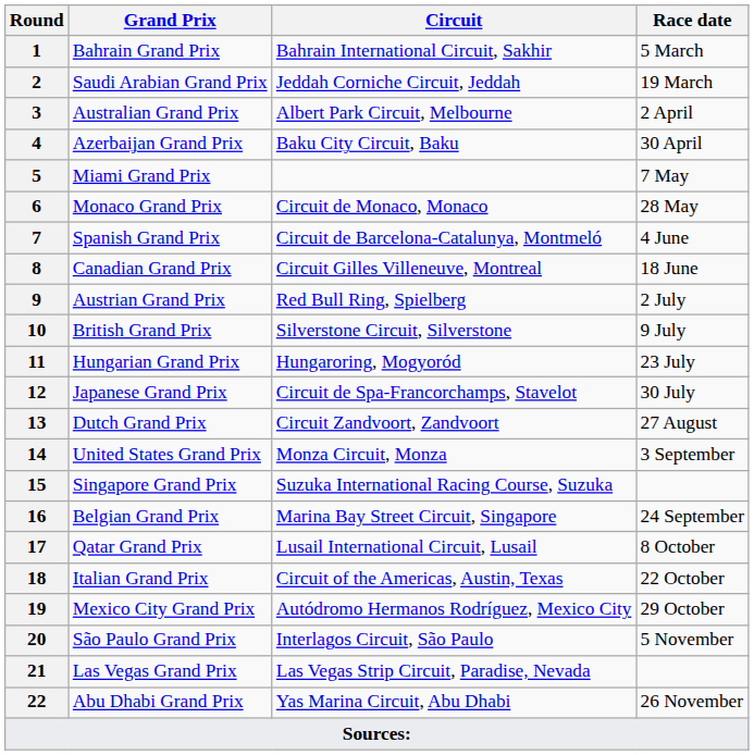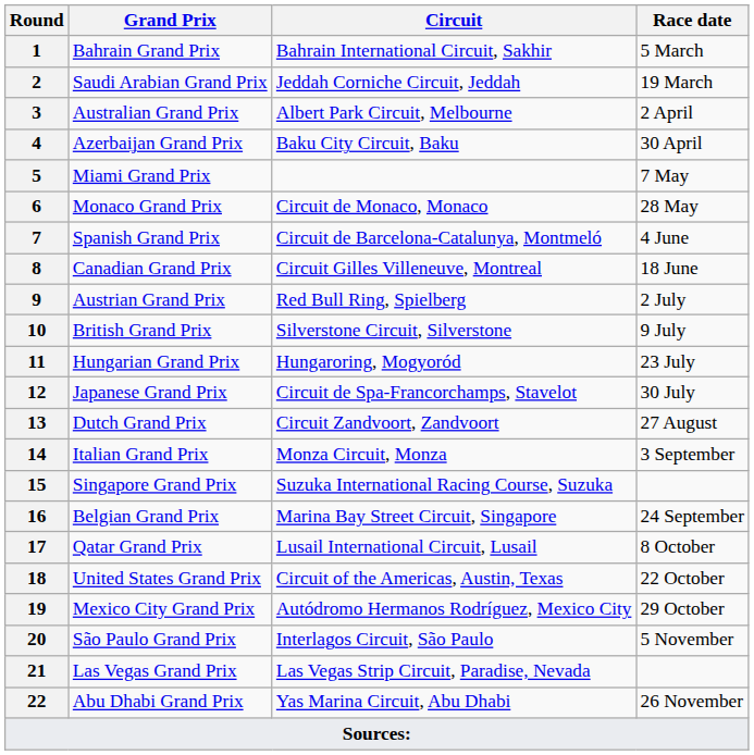 <table class="sortable wikitable" style="font-size: 85%;">
 <tr>
 <th data-sort-type="number">Round</th>
 <th><a href='#'>Grand Prix</a></th>
 <th><a href='#'>Circuit</a></th>
 <th class="unsortable">Race date</th>
 </tr>
 <tr>
 <th>1</th>
 <td><a href='#'>Bahrain Grand Prix</a></td>
 <td> <a href='#'>Bahrain International Circuit</a>, <a href='#'>Sakhir</a></td>
 <td>5 March</td>
 </tr>
 <tr>
 <th>2</th>
 <td nowrap><a href='#'>Saudi Arabian Grand Prix</a></td>
 <td> <a href='#'>Jeddah Corniche Circuit</a>, <a href='#'>Jeddah</a></td>
 <td>19 March</td>
 </tr>
 <tr>
 <th>3</th>
 <td><a href='#'>Australian Grand Prix</a></td>
 <td> <a href='#'>Albert Park Circuit</a>, <a href='#'>Melbourne</a></td>
 <td>2 April</td>
 </tr>
 <tr>
 <th>4</th>
 <td><a href='#'>Azerbaijan Grand Prix</a></td>
 <td> <a href='#'>Baku City Circuit</a>, <a href='#'>Baku</a></td>
 <td>30 April</td>
 </tr>
 <tr>
 <th>5</th>
 <td><a href='#'>Miami Grand Prix</a></td>
 <td></td>
 <td>7 May</td>
 </tr>
 <tr>
 <th>6</th>
 <td><a href='#'>Monaco Grand Prix</a></td>
 <td> <a href='#'>Circuit de Monaco</a>, <a href='#'>Monaco</a></td>
 <td>28 May</td>
 </tr>
 <tr>
 <th>7</th>
 <td><a href='#'>Spanish Grand Prix</a></td>
 <td> <a href='#'>Circuit de Barcelona-Catalunya</a>, <a href='#'>Montmeló</a></td>
 <td>4 June</td>
 </tr>
 <tr>
 <th>8</th>
 <td><a href='#'>Canadian Grand Prix</a></td>
 <td> <a href='#'>Circuit Gilles Villeneuve</a>, <a href='#'>Montreal</a></td>
 <td>18 June</td>
 </tr>
 <tr>
 <th>9</th>
 <td><a href='#'>Austrian Grand Prix</a></td>
 <td> <a href='#'>Red Bull Ring</a>, <a href='#'>Spielberg</a></td>
 <td>2 July</td>
 </tr>
 <tr>
 <th>10</th>
 <td><a href='#'>British Grand Prix</a></td>
 <td> <a href='#'>Silverstone Circuit</a>, <a href='#'>Silverstone</a></td>
 <td>9 July</td>
 </tr>
 <tr>
 <th>11</th>
 <td><a href='#'>Hungarian Grand Prix</a></td>
 <td> <a href='#'>Hungaroring</a>, <a href='#'>Mogyoród</a></td>
 <td>23 July</td>
 </tr>
 <tr>
 <th>12</th>
 <td><a href='#'>Japanese Grand Prix</a></td>
 <td> <a href='#'>Circuit de Spa-Francorchamps</a>, <a href='#'>Stavelot</a></td>
 <td>30 July</td>
 </tr>
 <tr>
 <th>13</th>
 <td><a href='#'>Dutch Grand Prix</a></td>
 <td> <a href='#'>Circuit Zandvoort</a>, <a href='#'>Zandvoort</a></td>
 <td>27 August</td>
 </tr>
 <tr>
 <th>14</th>
-<td><a href='#'>United States Grand Prix</a></td>
+<td><a href='#'>Italian Grand Prix</a></td>
 <td> <a href='#'>Monza Circuit</a>, <a href='#'>Monza</a></td>
 <td>3 September</td>
 </tr>
 <tr>
 <th>15</th>
 <td><a href='#'>Singapore Grand Prix</a></td>
 <td> <a href='#'>Suzuka International Racing Course</a>, <a href='#'>Suzuka</a></td>
 <td></td>
 </tr>
 <tr>
 <th>16</th>
 <td><a href='#'>Belgian Grand Prix</a></td>
 <td> <a href='#'>Marina Bay Street Circuit</a>, <a href='#'>Singapore</a></td>
 <td>24 September</td>
 </tr>
 <tr>
 <th>17</th>
 <td><a href='#'>Qatar Grand Prix</a></td>
 <td> <a href='#'>Lusail International Circuit</a>, <a href='#'>Lusail</a></td>
 <td>8 October</td>
 </tr>
 <tr>
 <th>18</th>
-<td><a href='#'>Italian Grand Prix</a></td>
+<td><a href='#'>United States Grand Prix</a></td>
 <td> <a href='#'>Circuit of the Americas</a>, <a href='#'>Austin, Texas</a></td>
 <td>22 October</td>
 </tr>
 <tr>
 <th>19</th>
 <td><a href='#'>Mexico City Grand Prix</a></td>
 <td> <a href='#'>Autódromo Hermanos Rodríguez</a>, <a href='#'>Mexico City</a></td>
 <td>29 October</td>
 </tr>
 <tr>
 <th>20</th>
 <td><a href='#'>São Paulo Grand Prix</a></td>
 <td> <a href='#'>Interlagos Circuit</a>, <a href='#'>São Paulo</a></td>
 <td>5 November</td>
 </tr>
 <tr>
 <th>21</th>
 <td><a href='#'>Las Vegas Grand Prix</a></td>
 <td> <a href='#'>Las Vegas Strip Circuit</a>, <a href='#'>Paradise, Nevada</a></td>
 <td></td>
 </tr>
 <tr>
 <th>22</th>
 <td><a href='#'>Abu Dhabi Grand Prix</a></td>
 <td> <a href='#'>Yas Marina Circuit</a>, <a href='#'>Abu Dhabi</a></td>
 <td>26 November</td>
 </tr>
 <tr class="sortbottom">
 <td colspan="4" align="bottom" style="background-color:#EAECF0; text-align:center"><strong>Sources:</strong></td>
 </tr>
 </table>
